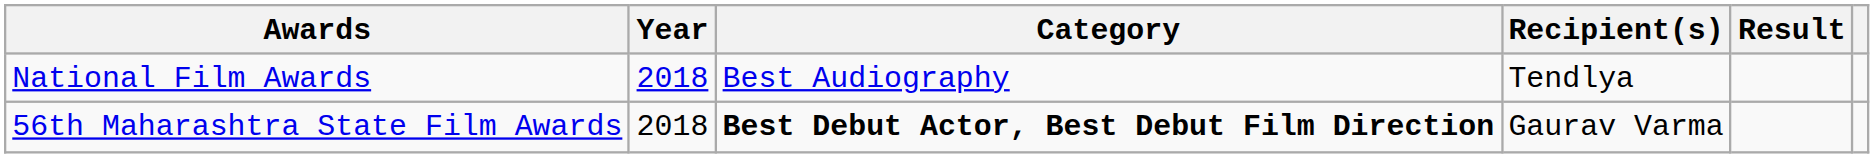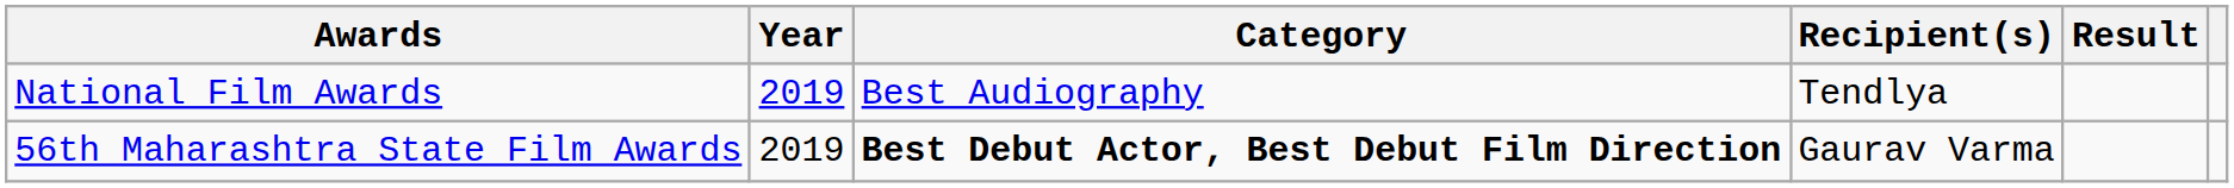 <table class="wikitable">
 <tr>
 <th>Awards</th>
 <th>Year</th>
 <th>Category</th>
 <th>Recipient(s)</th>
 <th>Result</th>
 <th scope="col" class="unsortable"></th>
 </tr>
 <tr>
 <td><a href='#'>National Film Awards</a></td>
-<td><a href='#'>2018</a></td>
+<td><a href='#'>2019</a></td>
 <td><a href='#'>Best Audiography</a></td>
 <td>Tendlya</td>
 <td></td>
 <td></td>
 </tr>
 <tr>
 <td><a href='#'>56th Maharashtra State Film Awards</a></td>
-<td>2018</td>
+<td>2019</td>
 <td><strong>Best Debut Actor, Best Debut Film Direction</strong></td>
 <td>Gaurav Varma</td>
 <td></td>
 <td></td>
 </tr>
 </table>
